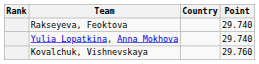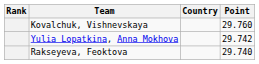 <table class="wikitable sortable">
 <tr>
 <th>Rank</th>
 <th>Team</th>
 <th>Country</th>
 <th>Point</th>
 </tr>
 <tr>
 <th></th>
-<td>Rakseyeva, Feoktova</td>
+<td>Kovalchuk, Vishnevskaya</td>
 <td></td>
-<td>29.740</td>
+<td>29.760</td>
 </tr>
 <tr>
 <th></th>
 <td><a href='#'>Yulia Lopatkina</a>, <a href='#'>Anna Mokhova</a></td>
 <td></td>
-<td>29.740</td>
+<td>29.742</td>
 </tr>
 <tr>
 <th></th>
-<td>Kovalchuk, Vishnevskaya</td>
+<td>Rakseyeva, Feoktova</td>
 <td></td>
-<td>29.760</td>
+<td>29.740</td>
 </tr>
 </table>
